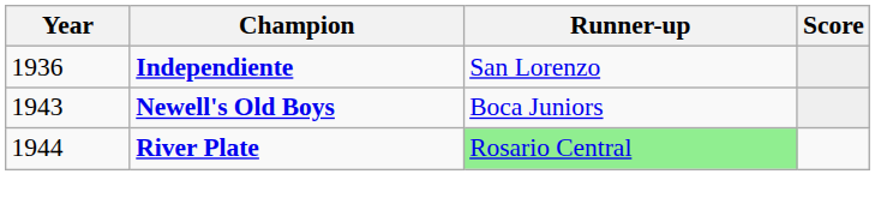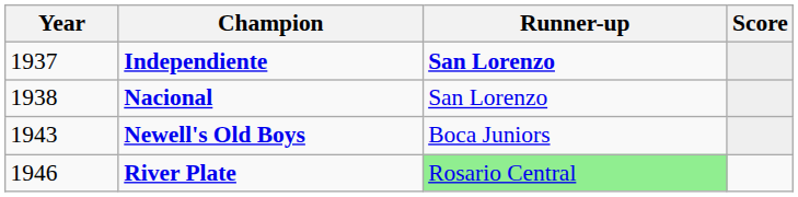 <table class="wikitable" style="width: ; font-size: ">
 <tr>
 <th width=70px>Year</th>
 <th width=200px>Champion</th>
 <th width=200px>Runner-up</th>
 <th width=>Score</th>
 </tr>
 <tr>
-<td>1936</td>
+<td>1937</td>
 <td> <strong><a href='#'>Independiente</a></strong></td>
+<td><strong> <a href='#'>San Lorenzo</a></strong></td>
+<td bgcolor= #efefef></td>
+</tr>
+<tr>
+<td>1938</td>
+<td> <strong><a href='#'>Nacional</a></strong> </td>
 <td> <a href='#'>San Lorenzo</a></td>
 <td bgcolor= #efefef></td>
 </tr>
 <tr>
 <td>1943</td>
 <td> <strong><a href='#'>Newell's Old Boys</a></strong> </td>
 <td> <a href='#'>Boca Juniors</a></td>
 <td bgcolor= #efefef></td>
 </tr>
 <tr>
-<td>1944</td>
+<td>1946</td>
 <td> <strong><a href='#'>River Plate</a></strong></td>
 <td style="background: lightgreen;"> <a href='#'>Rosario Central</a></td>
 <td></td>
 </tr>
 </table>
